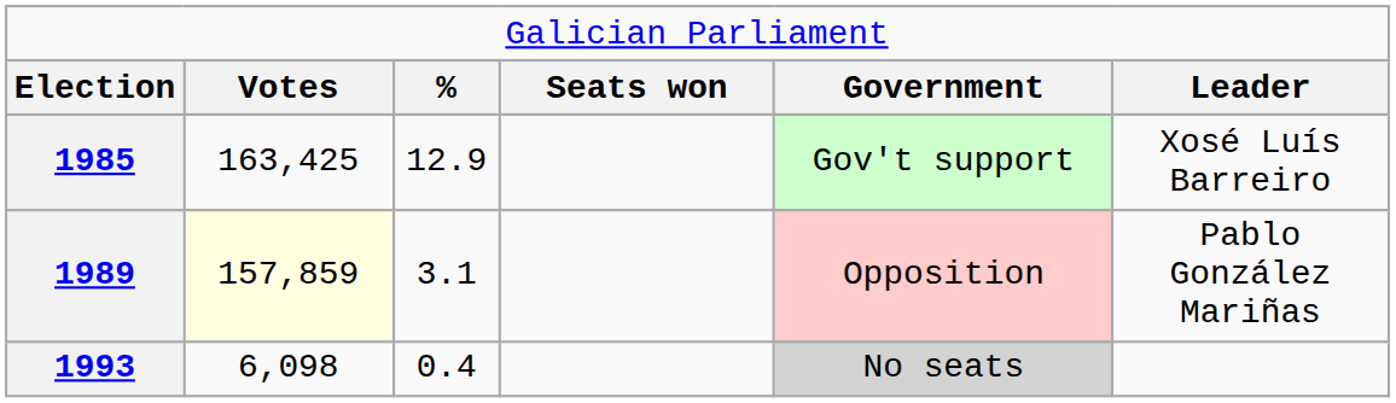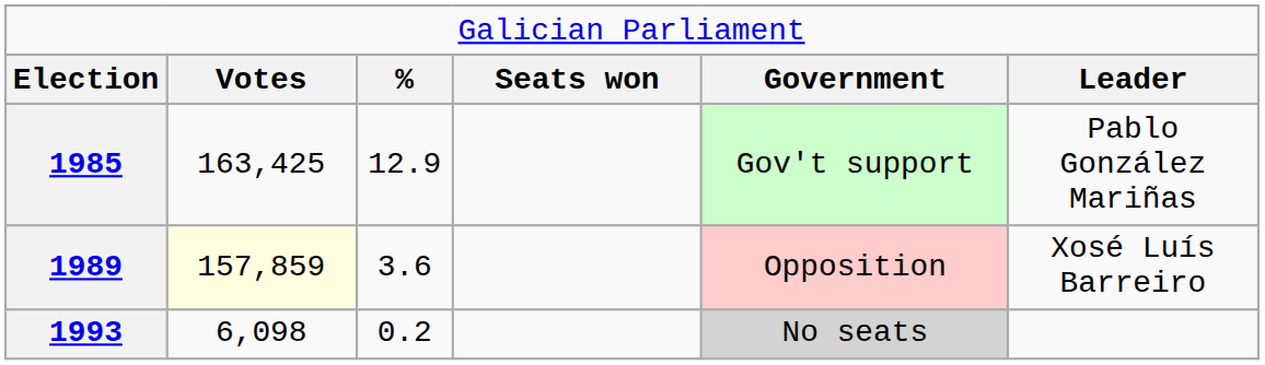 <table class="wikitable" style="text-align:center;">
 <tr>
 <td colspan="6"><a href='#'>Galician Parliament</a></td>
 </tr>
 <tr>
 <th width="50px">Election</th>
 <th width="75px">Votes</th>
 <th width="35px">%</th>
 <th width="100px">Seats won</th>
 <th width="125px">Government</th>
 <th width="100px">Leader</th>
 </tr>
 <tr>
 <th><a href='#'>1985</a></th>
 <td>163,425</td>
 <td>12.9</td>
 <td></td>
 <td style="background-color:#CCFFCC">Gov't support</td>
-<td>Xosé Luís Barreiro</td>
+<td>Pablo González Mariñas</td>
 </tr>
 <tr>
 <th><a href='#'>1989</a></th>
 <td style="background: lightyellow;">157,859</td>
-<td>3.1</td>
+<td>3.6</td>
 <td></td>
 <td style="background-color:#FFCCCC">Opposition</td>
-<td>Pablo González Mariñas</td>
+<td>Xosé Luís Barreiro</td>
 </tr>
 <tr>
 <th><a href='#'>1993</a></th>
 <td>6,098</td>
-<td>0.4</td>
+<td>0.2</td>
 <td></td>
 <td style="background-color:lightgray">No seats</td>
 <td></td>
 </tr>
 </table>
